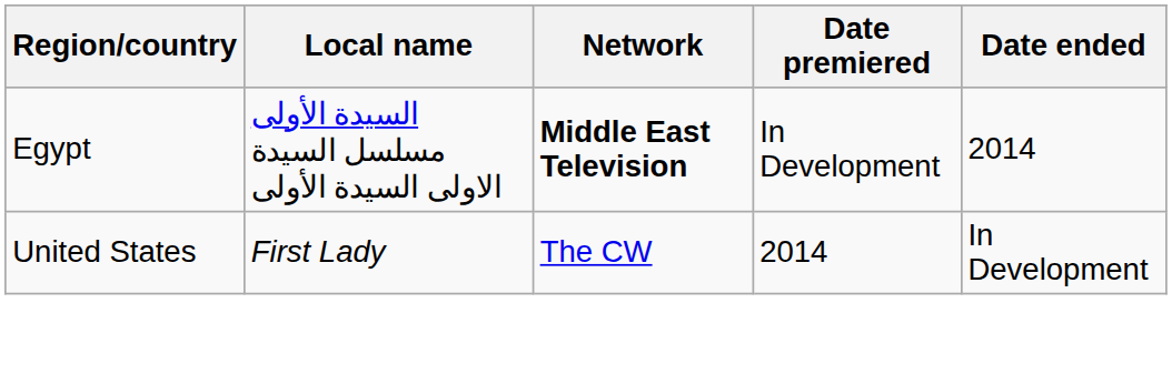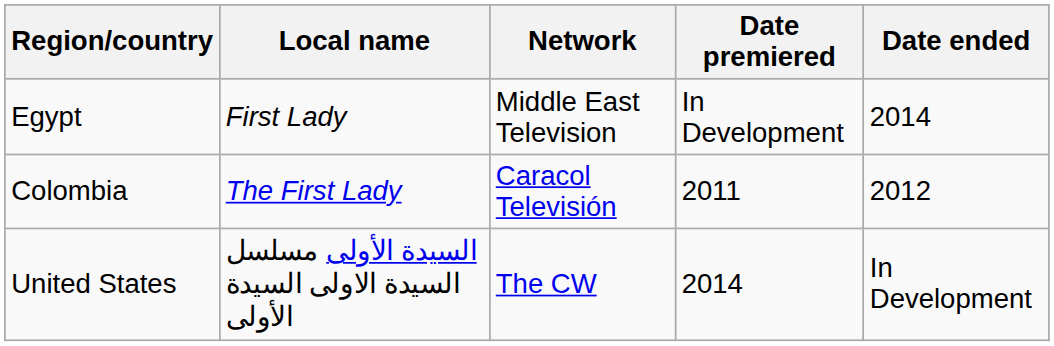 <table class="wikitable">
 <tr>
 <th>Region/country</th>
 <th>Local name</th>
 <th>Network</th>
 <th>Date premiered</th>
 <th>Date ended</th>
 </tr>
 <tr>
 <td>Egypt</td>
-<td><a href='#'>السيدة الأولى</a> مسلسل السيدة الاولى السيدة الأولى</td>
-<td><strong>Middle East Television</strong></td>
+<td><em>First Lady</em></td>
+<td>Middle East Television</td>
 <td>In Development</td>
 <td>2014</td>
 </tr>
 <tr>
+<td>Colombia</td>
+<td><em><a href='#'>The First Lady</a></em></td>
+<td><a href='#'>Caracol Televisión</a></td>
+<td>2011</td>
+<td>2012</td>
+</tr>
+<tr>
 <td>United States</td>
-<td><em>First Lady</em></td>
+<td><a href='#'>السيدة الأولى</a> مسلسل السيدة الاولى السيدة الأولى</td>
 <td><a href='#'>The CW</a></td>
 <td>2014</td>
 <td>In Development</td>
 </tr>
 </table>
